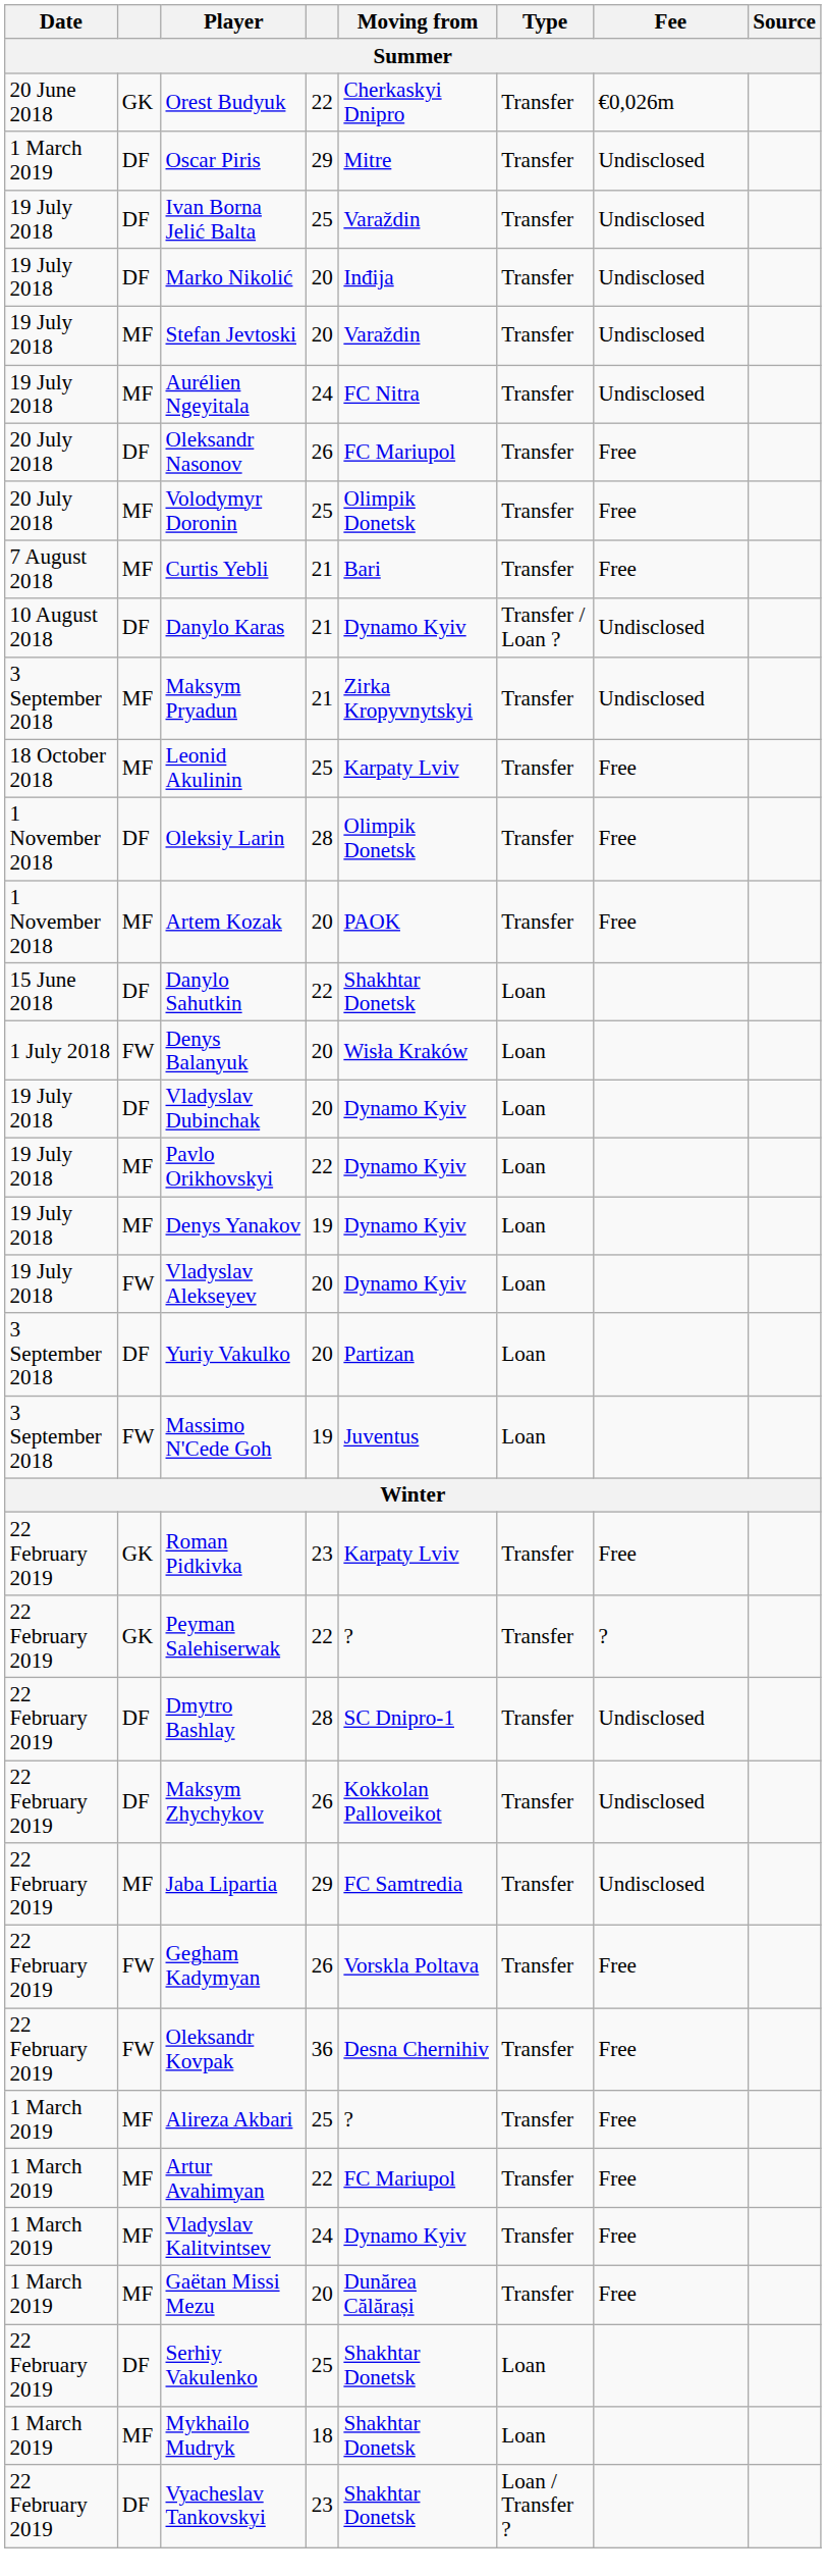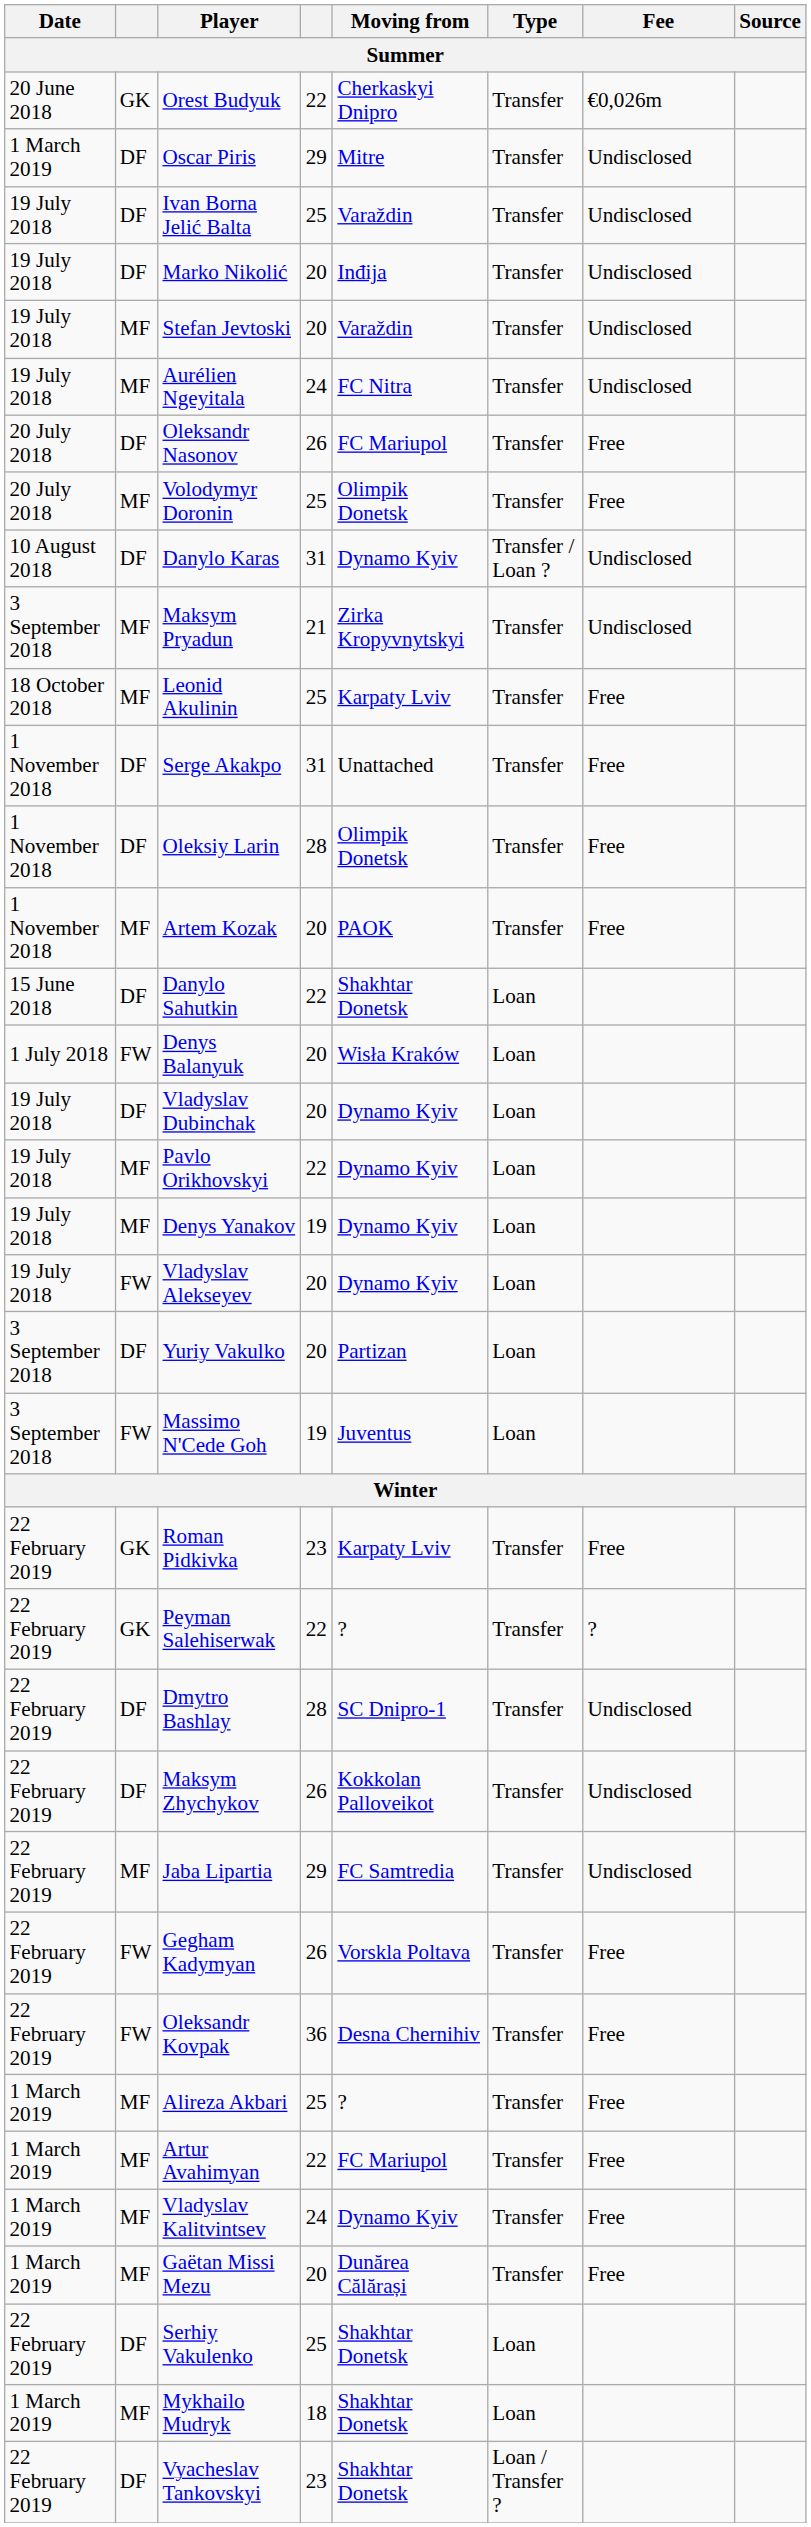 <table class="wikitable sortable">
 <tr>
 <th style="width:115px;">Date</th>
 <th style="width:30px;"></th>
 <th style="width:180px;">Player</th>
 <th style="width:20px;"></th>
 <th style="width:180px;">Moving from</th>
 <th style="width:120px;" class="unsortable">Type</th>
 <th style="width:250px;" class="unsortable">Fee</th>
 <th style="width:20px;">Source</th>
 </tr>
 <tr>
 <th colspan=8>Summer</th>
 </tr>
 <tr>
 <td>20 June 2018</td>
 <td>GK</td>
 <td> <a href='#'>Orest Budyuk</a></td>
 <td>22</td>
 <td> <a href='#'>Cherkaskyi Dnipro</a></td>
 <td>Transfer</td>
 <td>€0,026m</td>
 <td></td>
 </tr>
 <tr>
 <td>1 March 2019</td>
 <td>DF</td>
 <td> <a href='#'>Oscar Piris</a></td>
 <td>29</td>
 <td> <a href='#'>Mitre</a></td>
 <td>Transfer</td>
 <td>Undisclosed</td>
 <td></td>
 </tr>
 <tr>
 <td>19 July 2018</td>
 <td>DF</td>
 <td> <a href='#'>Ivan Borna Jelić Balta</a></td>
 <td>25</td>
 <td> <a href='#'>Varaždin</a></td>
 <td>Transfer</td>
 <td>Undisclosed</td>
 <td></td>
 </tr>
 <tr>
 <td>19 July 2018</td>
 <td>DF</td>
 <td> <a href='#'>Marko Nikolić</a></td>
 <td>20</td>
 <td> <a href='#'>Inđija</a></td>
 <td>Transfer</td>
 <td>Undisclosed</td>
 <td></td>
 </tr>
 <tr>
 <td>19 July 2018</td>
 <td>MF</td>
 <td> <a href='#'>Stefan Jevtoski</a></td>
 <td>20</td>
 <td> <a href='#'>Varaždin</a></td>
 <td>Transfer</td>
 <td>Undisclosed</td>
 <td></td>
 </tr>
 <tr>
 <td>19 July 2018</td>
 <td>MF</td>
 <td> <a href='#'>Aurélien Ngeyitala</a></td>
 <td>24</td>
 <td> <a href='#'>FC Nitra</a></td>
 <td>Transfer</td>
 <td>Undisclosed</td>
 <td></td>
 </tr>
 <tr>
 <td>20 July 2018</td>
 <td>DF</td>
 <td> <a href='#'>Oleksandr Nasonov</a></td>
 <td>26</td>
 <td> <a href='#'>FC Mariupol</a></td>
 <td>Transfer</td>
 <td>Free</td>
 <td></td>
 </tr>
 <tr>
 <td>20 July 2018</td>
 <td>MF</td>
 <td> <a href='#'>Volodymyr Doronin</a></td>
 <td>25</td>
 <td> <a href='#'>Olimpik Donetsk</a></td>
 <td>Transfer</td>
 <td>Free</td>
 <td></td>
 </tr>
 <tr>
-<td>7 August 2018</td>
-<td>MF</td>
-<td> <a href='#'>Curtis Yebli</a></td>
-<td>21</td>
-<td> <a href='#'>Bari</a></td>
-<td>Transfer</td>
-<td>Free</td>
-<td></td>
-</tr>
-<tr>
 <td>10 August 2018</td>
 <td>DF</td>
 <td> <a href='#'>Danylo Karas</a></td>
-<td>21</td>
+<td>31</td>
 <td> <a href='#'>Dynamo Kyiv</a></td>
 <td>Transfer / Loan ?</td>
 <td>Undisclosed</td>
 <td></td>
 </tr>
 <tr>
 <td>3 September 2018</td>
 <td>MF</td>
 <td> <a href='#'>Maksym Pryadun</a></td>
 <td>21</td>
 <td> <a href='#'>Zirka Kropyvnytskyi</a></td>
 <td>Transfer</td>
 <td>Undisclosed</td>
 <td></td>
 </tr>
 <tr>
 <td>18 October 2018</td>
 <td>MF</td>
 <td> <a href='#'>Leonid Akulinin</a></td>
 <td>25</td>
 <td> <a href='#'>Karpaty Lviv</a></td>
+<td>Transfer</td>
+<td>Free</td>
+<td></td>
+</tr>
+<tr>
+<td>1 November 2018</td>
+<td>DF</td>
+<td> <a href='#'>Serge Akakpo</a></td>
+<td>31</td>
+<td>Unattached</td>
 <td>Transfer</td>
 <td>Free</td>
 <td></td>
 </tr>
 <tr>
 <td>1 November 2018</td>
 <td>DF</td>
 <td> <a href='#'>Oleksiy Larin</a></td>
 <td>28</td>
 <td> <a href='#'>Olimpik Donetsk</a></td>
 <td>Transfer</td>
 <td>Free</td>
 <td></td>
 </tr>
 <tr>
 <td>1 November 2018</td>
 <td>MF</td>
 <td> <a href='#'>Artem Kozak</a></td>
 <td>20</td>
 <td> <a href='#'>PAOK</a></td>
 <td>Transfer</td>
 <td>Free</td>
 <td></td>
 </tr>
 <tr>
 <td>15 June 2018</td>
 <td>DF</td>
 <td> <a href='#'>Danylo Sahutkin</a></td>
 <td>22</td>
 <td> <a href='#'>Shakhtar Donetsk</a></td>
 <td>Loan</td>
 <td></td>
 <td></td>
 </tr>
 <tr>
 <td>1 July 2018</td>
 <td>FW</td>
 <td> <a href='#'>Denys Balanyuk</a></td>
 <td>20</td>
 <td> <a href='#'>Wisła Kraków</a></td>
 <td>Loan</td>
 <td></td>
 <td></td>
 </tr>
 <tr>
 <td>19 July 2018</td>
 <td>DF</td>
 <td> <a href='#'>Vladyslav Dubinchak</a></td>
 <td>20</td>
 <td> <a href='#'>Dynamo Kyiv</a></td>
 <td>Loan</td>
 <td></td>
 <td></td>
 </tr>
 <tr>
 <td>19 July 2018</td>
 <td>MF</td>
 <td> <a href='#'>Pavlo Orikhovskyi</a></td>
 <td>22</td>
 <td> <a href='#'>Dynamo Kyiv</a></td>
 <td>Loan</td>
 <td></td>
 <td></td>
 </tr>
 <tr>
 <td>19 July 2018</td>
 <td>MF</td>
 <td> <a href='#'>Denys Yanakov</a></td>
 <td>19</td>
 <td> <a href='#'>Dynamo Kyiv</a></td>
 <td>Loan</td>
 <td></td>
 <td></td>
 </tr>
 <tr>
 <td>19 July 2018</td>
 <td>FW</td>
 <td> <a href='#'>Vladyslav Alekseyev</a></td>
 <td>20</td>
 <td> <a href='#'>Dynamo Kyiv</a></td>
 <td>Loan</td>
 <td></td>
 <td></td>
 </tr>
 <tr>
 <td>3 September 2018</td>
 <td>DF</td>
 <td> <a href='#'>Yuriy Vakulko</a></td>
 <td>20</td>
 <td> <a href='#'>Partizan</a></td>
 <td>Loan</td>
 <td></td>
 <td></td>
 </tr>
 <tr>
 <td>3 September 2018</td>
 <td>FW</td>
 <td> <a href='#'>Massimo N'Cede Goh</a></td>
 <td>19</td>
 <td> <a href='#'>Juventus</a></td>
 <td>Loan</td>
 <td></td>
 <td></td>
 </tr>
 <tr>
 <th colspan=8>Winter</th>
 </tr>
 <tr>
 <td>22 February 2019</td>
 <td>GK</td>
 <td> <a href='#'>Roman Pidkivka</a></td>
 <td>23</td>
 <td> <a href='#'>Karpaty Lviv</a></td>
 <td>Transfer</td>
 <td>Free</td>
 <td></td>
 </tr>
 <tr>
 <td>22 February 2019</td>
 <td>GK</td>
 <td> <a href='#'>Peyman Salehiserwak</a></td>
 <td>22</td>
 <td>?</td>
 <td>Transfer</td>
 <td>?</td>
 <td></td>
 </tr>
 <tr>
 <td>22 February 2019</td>
 <td>DF</td>
 <td> <a href='#'>Dmytro Bashlay</a></td>
 <td>28</td>
 <td> <a href='#'>SC Dnipro-1</a></td>
 <td>Transfer</td>
 <td>Undisclosed</td>
 <td></td>
 </tr>
 <tr>
 <td>22 February 2019</td>
 <td>DF</td>
 <td> <a href='#'>Maksym Zhychykov</a></td>
 <td>26</td>
 <td> <a href='#'>Kokkolan Palloveikot</a></td>
 <td>Transfer</td>
 <td>Undisclosed</td>
 <td></td>
 </tr>
 <tr>
 <td>22 February 2019</td>
 <td>MF</td>
 <td> <a href='#'>Jaba Lipartia</a></td>
 <td>29</td>
 <td> <a href='#'>FC Samtredia</a></td>
 <td>Transfer</td>
 <td>Undisclosed</td>
 <td></td>
 </tr>
 <tr>
 <td>22 February 2019</td>
 <td>FW</td>
 <td> <a href='#'>Gegham Kadymyan</a></td>
 <td>26</td>
 <td> <a href='#'>Vorskla Poltava</a></td>
 <td>Transfer</td>
 <td>Free</td>
 <td></td>
 </tr>
 <tr>
 <td>22 February 2019</td>
 <td>FW</td>
 <td> <a href='#'>Oleksandr Kovpak</a></td>
 <td>36</td>
 <td> <a href='#'>Desna Chernihiv</a></td>
 <td>Transfer</td>
 <td>Free</td>
 <td></td>
 </tr>
 <tr>
 <td>1 March 2019</td>
 <td>MF</td>
 <td> <a href='#'>Alireza Akbari</a></td>
 <td>25</td>
 <td>?</td>
 <td>Transfer</td>
 <td>Free</td>
 <td></td>
 </tr>
 <tr>
 <td>1 March 2019</td>
 <td>MF</td>
 <td> <a href='#'>Artur Avahimyan</a></td>
 <td>22</td>
 <td> <a href='#'>FC Mariupol</a></td>
 <td>Transfer</td>
 <td>Free</td>
 <td></td>
 </tr>
 <tr>
 <td>1 March 2019</td>
 <td>MF</td>
 <td> <a href='#'>Vladyslav Kalitvintsev</a></td>
 <td>24</td>
 <td> <a href='#'>Dynamo Kyiv</a></td>
 <td>Transfer</td>
 <td>Free</td>
 <td></td>
 </tr>
 <tr>
 <td>1 March 2019</td>
 <td>MF</td>
 <td> <a href='#'>Gaëtan Missi Mezu</a></td>
 <td>20</td>
 <td> <a href='#'>Dunărea Călărași</a></td>
 <td>Transfer</td>
 <td>Free</td>
 <td></td>
 </tr>
 <tr>
 <td>22 February 2019</td>
 <td>DF</td>
 <td> <a href='#'>Serhiy Vakulenko</a></td>
 <td>25</td>
 <td> <a href='#'>Shakhtar Donetsk</a></td>
 <td>Loan</td>
 <td></td>
 <td></td>
 </tr>
 <tr>
 <td>1 March 2019</td>
 <td>MF</td>
 <td> <a href='#'>Mykhailo Mudryk</a></td>
 <td>18</td>
 <td> <a href='#'>Shakhtar Donetsk</a></td>
 <td>Loan</td>
 <td></td>
 <td></td>
 </tr>
 <tr>
 <td>22 February 2019</td>
 <td>DF</td>
 <td> <a href='#'>Vyacheslav Tankovskyi</a></td>
 <td>23</td>
 <td> <a href='#'>Shakhtar Donetsk</a></td>
 <td>Loan / Transfer ?</td>
 <td></td>
 <td></td>
 </tr>
 <tr>
 </tr>
 </table>
